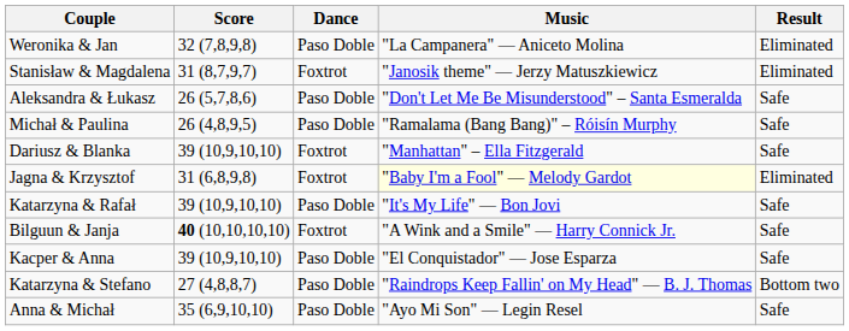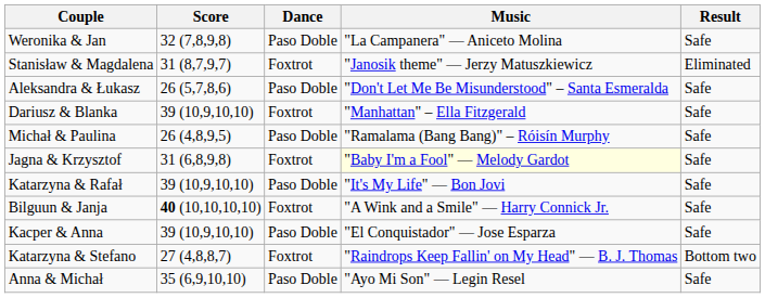 <table class="wikitable">
 <tr>
 <th>Couple</th>
 <th>Score</th>
 <th>Dance</th>
 <th>Music</th>
 <th>Result</th>
 </tr>
 <tr>
 <td>Weronika & Jan</td>
 <td>32 (7,8,9,8)</td>
 <td>Paso Doble</td>
 <td>"La Campanera" — Aniceto Molina</td>
-<td>Eliminated</td>
+<td>Safe</td>
 </tr>
 <tr>
 <td>Stanisław & Magdalena</td>
 <td>31 (8,7,9,7)</td>
 <td>Foxtrot</td>
 <td>"<a href='#'>Janosik</a> theme" — Jerzy Matuszkiewicz</td>
 <td>Eliminated</td>
 </tr>
 <tr>
 <td>Aleksandra & Łukasz</td>
 <td>26 (5,7,8,6)</td>
 <td>Paso Doble</td>
 <td>"<a href='#'>Don't Let Me Be Misunderstood</a>" – <a href='#'>Santa Esmeralda</a></td>
 <td>Safe</td>
 </tr>
 <tr>
+<td>Dariusz & Blanka</td>
+<td>39 (10,9,10,10)</td>
+<td>Foxtrot</td>
+<td>"<a href='#'>Manhattan</a>" – <a href='#'>Ella Fitzgerald</a></td>
+<td>Safe</td>
+</tr>
+<tr>
 <td>Michał & Paulina</td>
 <td>26 (4,8,9,5)</td>
 <td>Paso Doble</td>
 <td>"Ramalama (Bang Bang)" – <a href='#'>Róisín Murphy</a></td>
 <td>Safe</td>
 </tr>
 <tr>
-<td>Dariusz & Blanka</td>
-<td>39 (10,9,10,10)</td>
-<td>Foxtrot</td>
-<td>"<a href='#'>Manhattan</a>" – <a href='#'>Ella Fitzgerald</a></td>
-<td>Safe</td>
-</tr>
-<tr>
 <td>Jagna & Krzysztof</td>
 <td>31 (6,8,9,8)</td>
 <td>Foxtrot</td>
 <td style="background: lightyellow;">"<a href='#'>Baby I'm a Fool</a>" — <a href='#'>Melody Gardot</a></td>
-<td>Eliminated</td>
+<td>Safe</td>
 </tr>
 <tr>
 <td>Katarzyna & Rafał</td>
 <td>39 (10,9,10,10)</td>
 <td>Paso Doble</td>
 <td>"<a href='#'>It's My Life</a>" — <a href='#'>Bon Jovi</a></td>
 <td>Safe</td>
 </tr>
 <tr>
 <td>Bilguun & Janja</td>
 <td><strong>40</strong> (10,10,10,10)</td>
 <td>Foxtrot</td>
 <td>"A Wink and a Smile" — <a href='#'>Harry Connick Jr.</a></td>
 <td>Safe</td>
 </tr>
 <tr>
 <td>Kacper & Anna</td>
 <td>39 (10,9,10,10)</td>
 <td>Paso Doble</td>
 <td>"El Conquistador" — Jose Esparza</td>
 <td>Safe</td>
 </tr>
 <tr>
 <td>Katarzyna & Stefano</td>
 <td>27 (4,8,8,7)</td>
-<td>Paso Doble</td>
+<td>Foxtrot</td>
 <td>"<a href='#'>Raindrops Keep Fallin' on My Head</a>" — <a href='#'>B. J. Thomas</a></td>
 <td>Bottom two</td>
 </tr>
 <tr>
 <td>Anna & Michał</td>
 <td>35 (6,9,10,10)</td>
 <td>Paso Doble</td>
 <td>"Ayo Mi Son" — Legin Resel</td>
 <td>Safe</td>
 </tr>
 </table>
